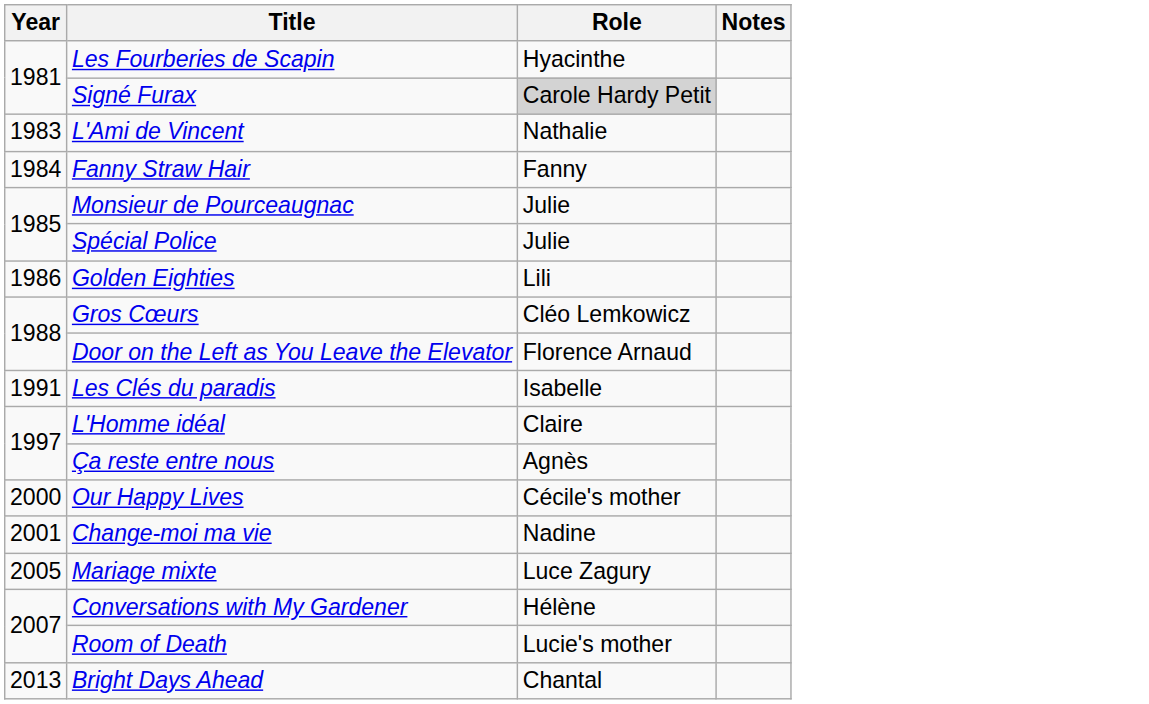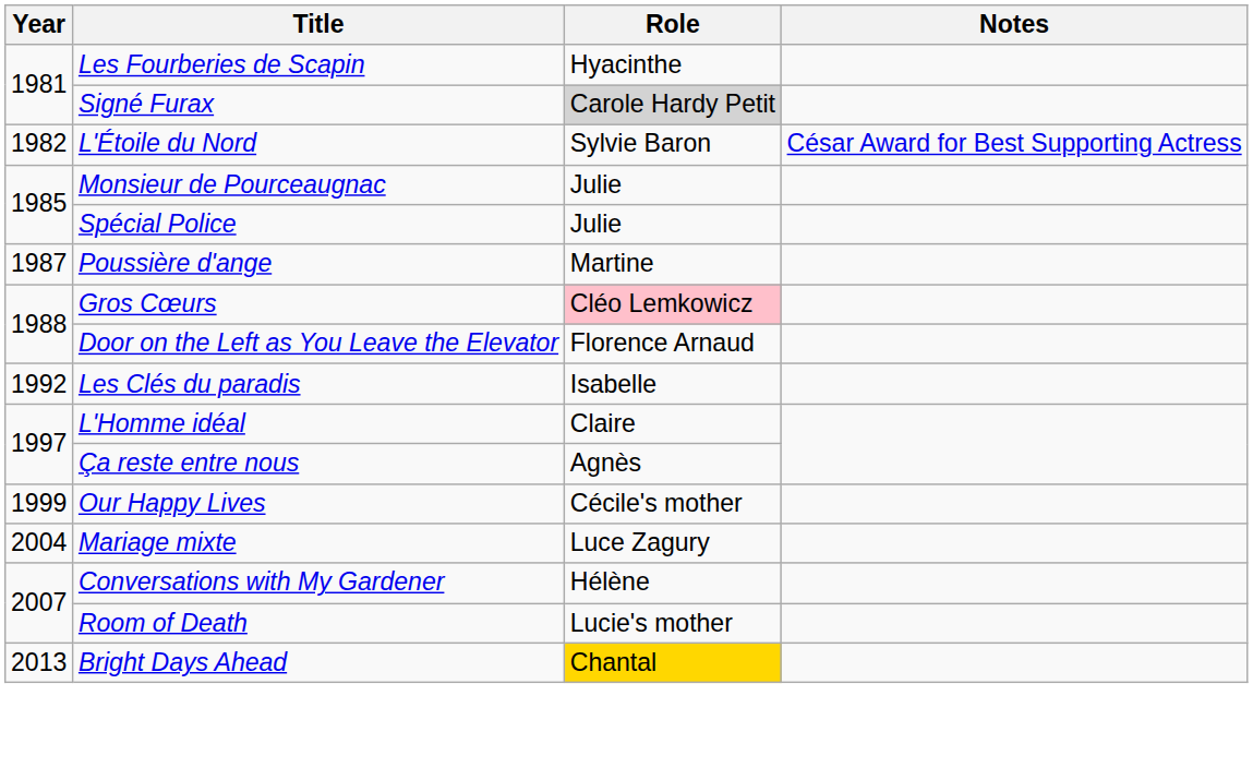 <table class="wikitable">
 <tr>
 <th>Year</th>
 <th>Title</th>
 <th>Role</th>
 <th>Notes</th>
 </tr>
 <tr>
 <td rowspan="2">1981</td>
 <td><em><a href='#'>Les Fourberies de Scapin</a></em></td>
 <td>Hyacinthe</td>
 <td></td>
 </tr>
 <tr>
 <td><em><a href='#'>Signé Furax</a></em></td>
 <td style="background: lightgrey;">Carole Hardy Petit</td>
 <td></td>
 </tr>
 <tr>
-<td>1983</td>
-<td><em><a href='#'>L'Ami de Vincent</a></em></td>
-<td>Nathalie</td>
-<td></td>
-</tr>
-<tr>
-<td>1984</td>
-<td><em><a href='#'>Fanny Straw Hair</a></em></td>
-<td>Fanny</td>
-<td></td>
+<td>1982</td>
+<td><em><a href='#'>L'Étoile du Nord</a></em></td>
+<td>Sylvie Baron</td>
+<td><a href='#'>César Award for Best Supporting Actress</a></td>
 </tr>
 <tr>
 <td rowspan="2">1985</td>
 <td><em><a href='#'>Monsieur de Pourceaugnac</a></em></td>
 <td>Julie</td>
 <td></td>
 </tr>
 <tr>
 <td><em><a href='#'>Spécial Police</a></em></td>
 <td>Julie</td>
 </tr>
 <tr>
-<td>1986</td>
-<td><em><a href='#'>Golden Eighties</a></em></td>
-<td>Lili</td>
+<td>1987</td>
+<td><em><a href='#'>Poussière d'ange</a></em></td>
+<td>Martine</td>
 <td></td>
 </tr>
 <tr>
 <td rowspan="2">1988</td>
 <td><em><a href='#'>Gros Cœurs</a></em></td>
-<td>Cléo Lemkowicz</td>
+<td style="background: pink;">Cléo Lemkowicz</td>
 <td></td>
 </tr>
 <tr>
 <td><em><a href='#'>Door on the Left as You Leave the Elevator</a></em></td>
 <td>Florence Arnaud</td>
 </tr>
 <tr>
-<td>1991</td>
+<td>1992</td>
 <td><em><a href='#'>Les Clés du paradis</a></em></td>
 <td>Isabelle</td>
 <td></td>
 </tr>
 <tr>
 <td rowspan="2">1997</td>
 <td><em><a href='#'>L'Homme idéal</a></em></td>
 <td>Claire</td>
 </tr>
 <tr>
 <td><em><a href='#'>Ça reste entre nous</a></em></td>
 <td>Agnès</td>
 </tr>
 <tr>
-<td>2000</td>
+<td>1999</td>
 <td><em><a href='#'>Our Happy Lives</a></em></td>
 <td>Cécile's mother</td>
 <td></td>
 </tr>
 <tr>
-<td>2001</td>
-<td><em><a href='#'>Change-moi ma vie</a></em></td>
-<td>Nadine</td>
-<td></td>
-</tr>
-<tr>
-<td>2005</td>
+<td>2004</td>
 <td><em><a href='#'>Mariage mixte</a></em></td>
 <td>Luce Zagury</td>
 <td></td>
 </tr>
 <tr>
 <td rowspan="2">2007</td>
 <td><em><a href='#'>Conversations with My Gardener</a></em></td>
 <td>Hélène</td>
 <td></td>
 </tr>
 <tr>
 <td><em><a href='#'>Room of Death</a></em></td>
 <td>Lucie's mother</td>
 </tr>
 <tr>
 <td>2013</td>
 <td><em><a href='#'>Bright Days Ahead</a></em></td>
-<td>Chantal</td>
+<td style="background: gold;">Chantal</td>
 <td></td>
 </tr>
 </table>
